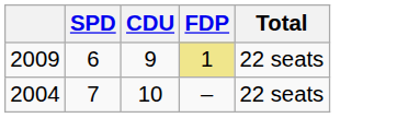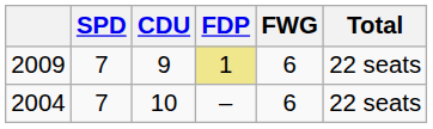 <table class="wikitable" style="text-align:center">
 <tr style="line-height:1.2">
 <th> </th>
 <th><a href='#'>SPD</a></th>
 <th><a href='#'>CDU</a></th>
 <th><a href='#'>FDP</a></th>
+<th>FWG</th>
 <th>Total</th>
 </tr>
 <tr>
 <td>2009</td>
-<td>6</td>
+<td>7</td>
 <td>9</td>
 <td style="background: khaki;">1</td>
+<td>6</td>
 <td>22 seats</td>
 </tr>
 <tr>
 <td>2004</td>
 <td>7</td>
 <td>10</td>
 <td>–</td>
+<td>6</td>
 <td>22 seats</td>
 </tr>
 </table>
